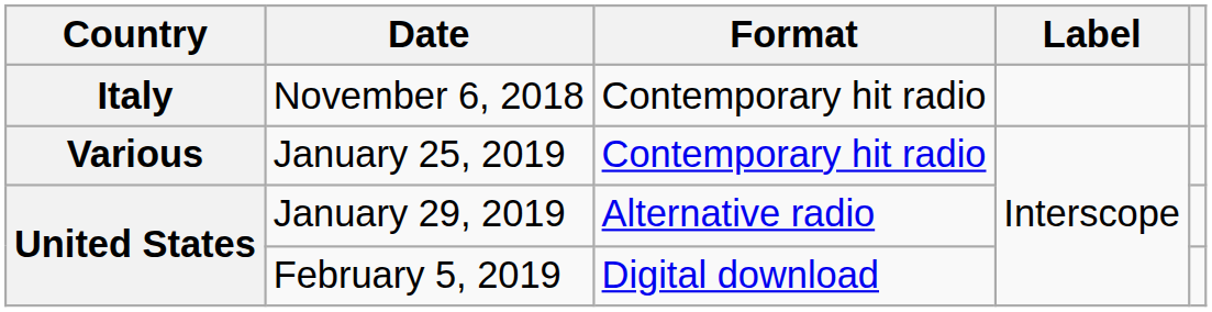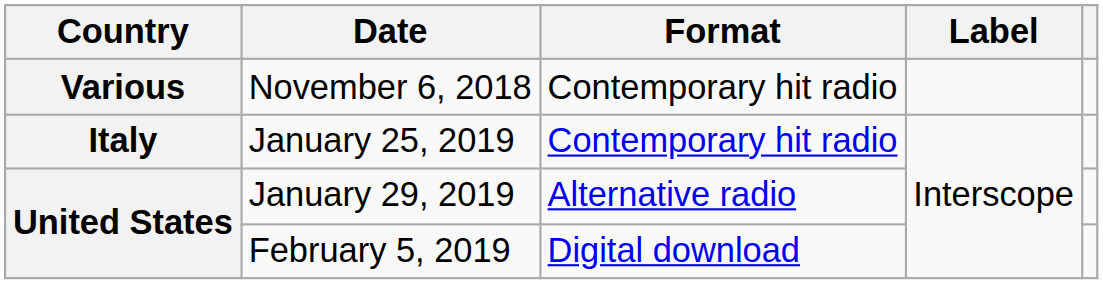 <table class="wikitable plainrowheaders">
 <tr>
 <th>Country</th>
 <th>Date</th>
 <th>Format</th>
 <th>Label</th>
 <th></th>
 </tr>
 <tr>
-<th scope="row">Italy</th>
+<th scope="row">Various</th>
 <td>November 6, 2018</td>
 <td>Contemporary hit radio</td>
 <td></td>
 <td></td>
 </tr>
 <tr>
-<th scope="row">Various</th>
+<th scope="row">Italy</th>
 <td>January 25, 2019</td>
 <td><a href='#'>Contemporary hit radio</a></td>
 <td rowspan="3">Interscope</td>
 <td></td>
 </tr>
 <tr>
 <th scope="row" rowspan="2">United States</th>
 <td>January 29, 2019</td>
 <td><a href='#'>Alternative radio</a></td>
 <td></td>
 </tr>
 <tr>
 <td>February 5, 2019</td>
 <td><a href='#'>Digital download</a></td>
 <td></td>
 </tr>
 </table>
